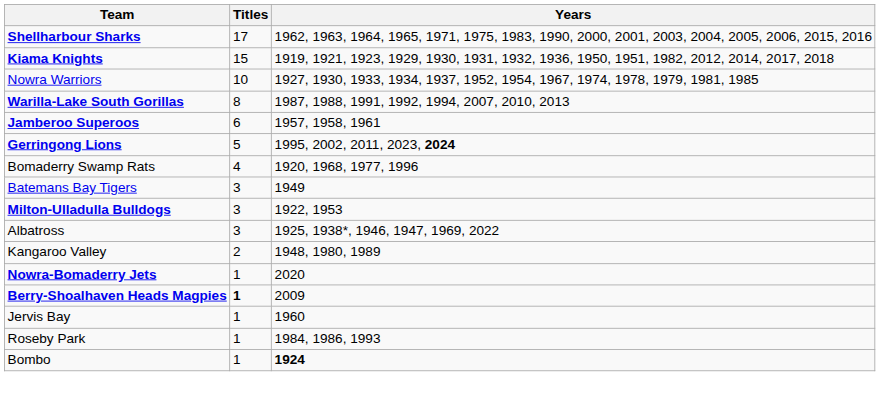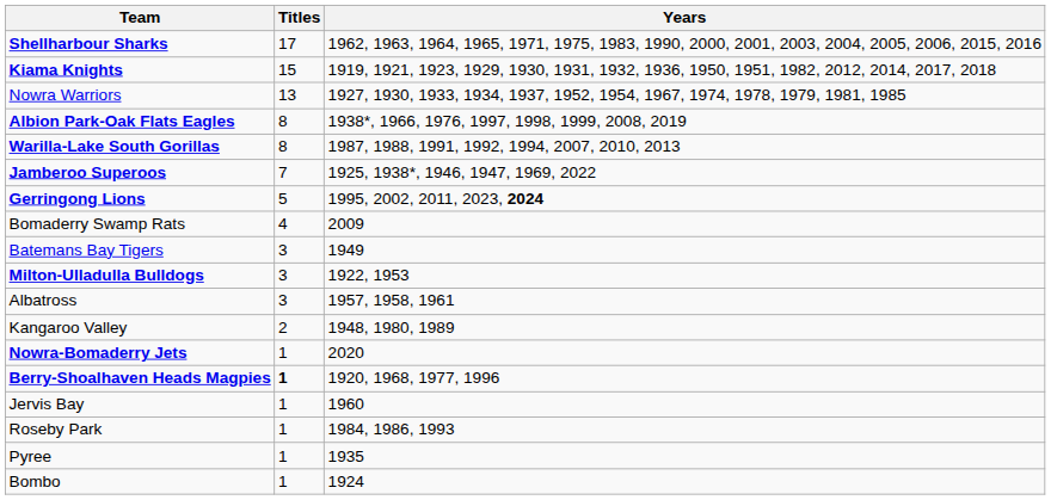 <table class="wikitable sortable">
 <tr>
 <th>Team</th>
 <th>Titles</th>
 <th>Years</th>
 </tr>
 <tr>
 <td><strong> <a href='#'>Shellharbour Sharks</a></strong></td>
 <td>17</td>
 <td>1962, 1963, 1964, 1965, 1971, 1975, 1983, 1990, 2000, 2001, 2003, 2004, 2005, 2006, 2015, 2016</td>
 </tr>
 <tr>
 <td><strong> <a href='#'>Kiama Knights</a></strong></td>
 <td>15</td>
 <td>1919, 1921, 1923, 1929, 1930, 1931, 1932, 1936, 1950, 1951, 1982, 2012, 2014, 2017, 2018</td>
 </tr>
 <tr>
 <td> <a href='#'>Nowra Warriors</a></td>
-<td>10</td>
+<td>13</td>
 <td>1927, 1930, 1933, 1934, 1937, 1952, 1954, 1967, 1974, 1978, 1979, 1981, 1985</td>
+</tr>
+<tr>
+<td><strong> <a href='#'>Albion Park-Oak Flats Eagles</a></strong></td>
+<td>8</td>
+<td>1938*, 1966, 1976, 1997, 1998, 1999, 2008, 2019</td>
 </tr>
 <tr>
 <td><strong> <a href='#'>Warilla-Lake South Gorillas</a></strong></td>
 <td>8</td>
 <td>1987, 1988, 1991, 1992, 1994, 2007, 2010, 2013</td>
 </tr>
 <tr>
 <td><strong> <a href='#'>Jamberoo Superoos</a></strong></td>
-<td>6</td>
-<td>1957, 1958, 1961</td>
+<td>7</td>
+<td>1925, 1938*, 1946, 1947, 1969, 2022</td>
 </tr>
 <tr>
 <td><strong> <a href='#'>Gerringong Lions</a></strong></td>
 <td>5</td>
 <td>1995, 2002, 2011, 2023, <strong>2024</strong></td>
 </tr>
 <tr>
 <td> Bomaderry Swamp Rats</td>
 <td>4</td>
-<td>1920, 1968, 1977, 1996</td>
+<td>2009</td>
 </tr>
 <tr>
 <td> <a href='#'>Batemans Bay Tigers</a></td>
 <td>3</td>
 <td>1949</td>
 </tr>
 <tr>
 <td><strong> <a href='#'>Milton-Ulladulla Bulldogs</a></strong></td>
 <td>3</td>
 <td>1922, 1953</td>
 </tr>
 <tr>
 <td>Albatross</td>
 <td>3</td>
-<td>1925, 1938*, 1946, 1947, 1969, 2022</td>
+<td>1957, 1958, 1961</td>
 </tr>
 <tr>
 <td> Kangaroo Valley</td>
 <td>2</td>
 <td>1948, 1980, 1989</td>
 </tr>
 <tr>
 <td><strong> <a href='#'>Nowra-Bomaderry Jets</a></strong></td>
 <td>1</td>
 <td>2020</td>
 </tr>
 <tr>
 <td> <strong><a href='#'>Berry-Shoalhaven Heads Magpies</a></strong></td>
 <td><strong>1</strong></td>
-<td>2009</td>
+<td>1920, 1968, 1977, 1996</td>
 </tr>
 <tr>
 <td>Jervis Bay</td>
 <td>1</td>
 <td>1960</td>
 </tr>
 <tr>
 <td>Roseby Park</td>
 <td>1</td>
 <td>1984, 1986, 1993</td>
 </tr>
 <tr>
+<td>Pyree</td>
+<td>1</td>
+<td>1935</td>
+</tr>
+<tr>
 <td>Bombo</td>
 <td>1</td>
-<td><strong>1924</strong></td>
+<td>1924</td>
 </tr>
 </table>
